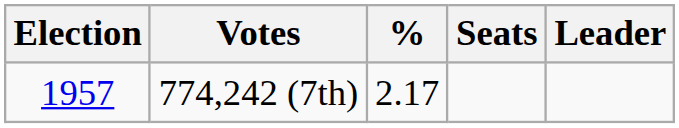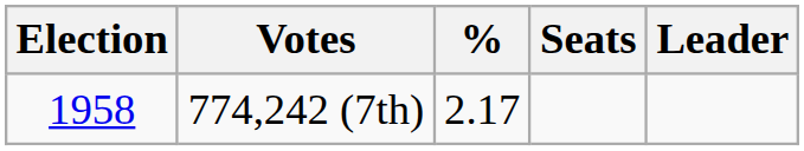 <table class=wikitable style=text-align:center>
 <tr>
 <th>Election</th>
 <th>Votes</th>
 <th>%</th>
 <th>Seats</th>
 <th>Leader</th>
 </tr>
 <tr>
-<td><a href='#'>1957</a></td>
+<td><a href='#'>1958</a></td>
 <td>774,242 (7th)</td>
 <td>2.17</td>
 <td></td>
 <td></td>
 </tr>
 </table>
